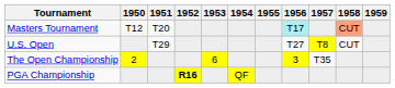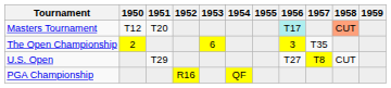 <table class="wikitable" style="font-size:95%;text-align:center;">
 <tr>
 <th>Tournament</th>
 <th>1950</th>
 <th>1951</th>
 <th>1952</th>
 <th>1953</th>
 <th>1954</th>
 <th>1955</th>
 <th>1956</th>
 <th>1957</th>
 <th>1958</th>
 <th>1959</th>
 </tr>
 <tr>
 <td align=left><a href='#'>Masters Tournament</a></td>
 <td>T12</td>
 <td>T20</td>
 <td style="background:#eeeeee;"></td>
 <td style="background:#eeeeee;"></td>
 <td style="background:#eeeeee;"></td>
 <td style="background:#eeeeee;"></td>
 <td style="background: paleturquoise;">T17</td>
 <td style="background:#eeeeee;"></td>
 <td style="background: lightsalmon;">CUT</td>
 <td style="background:#eeeeee;"></td>
 </tr>
 <tr>
+<td align=left><a href='#'>The Open Championship</a></td>
+<td style="background:yellow;">2</td>
+<td style="background:#eeeeee;"></td>
+<td style="background:#eeeeee;"></td>
+<td style="background:yellow;">6</td>
+<td style="background:#eeeeee;"></td>
+<td style="background:#eeeeee;"></td>
+<td style="background:yellow;">3</td>
+<td>T35</td>
+<td style="background:#eeeeee;"></td>
+<td style="background:#eeeeee;"></td>
+</tr>
+<tr>
 <td align=left><a href='#'>U.S. Open</a></td>
 <td style="background:#eeeeee;"></td>
 <td>T29</td>
 <td style="background:#eeeeee;"></td>
 <td style="background:#eeeeee;"></td>
 <td style="background:#eeeeee;"></td>
 <td style="background:#eeeeee;"></td>
 <td>T27</td>
 <td style="background:yellow;">T8</td>
 <td>CUT</td>
 <td style="background:#eeeeee;"></td>
 </tr>
 <tr>
-<td align=left><a href='#'>The Open Championship</a></td>
-<td style="background:yellow;">2</td>
-<td style="background:#eeeeee;"></td>
-<td style="background:#eeeeee;"></td>
-<td style="background:yellow;">6</td>
-<td style="background:#eeeeee;"></td>
-<td style="background:#eeeeee;"></td>
-<td style="background:yellow;">3</td>
-<td>T35</td>
-<td style="background:#eeeeee;"></td>
-<td style="background:#eeeeee;"></td>
-</tr>
-<tr>
 <td align=left><a href='#'>PGA Championship</a></td>
 <td style="background:#eeeeee;"></td>
 <td style="background:#eeeeee;"></td>
-<td style="background:yellow;"><strong>R16</strong></td>
+<td style="background:yellow;">R16</td>
 <td style="background:#eeeeee;"></td>
 <td style="background:yellow;">QF</td>
 <td style="background:#eeeeee;"></td>
 <td style="background:#eeeeee;"></td>
 <td style="background:#eeeeee;"></td>
 <td style="background:#eeeeee;"></td>
 <td style="background:#eeeeee;"></td>
 </tr>
 </table>
